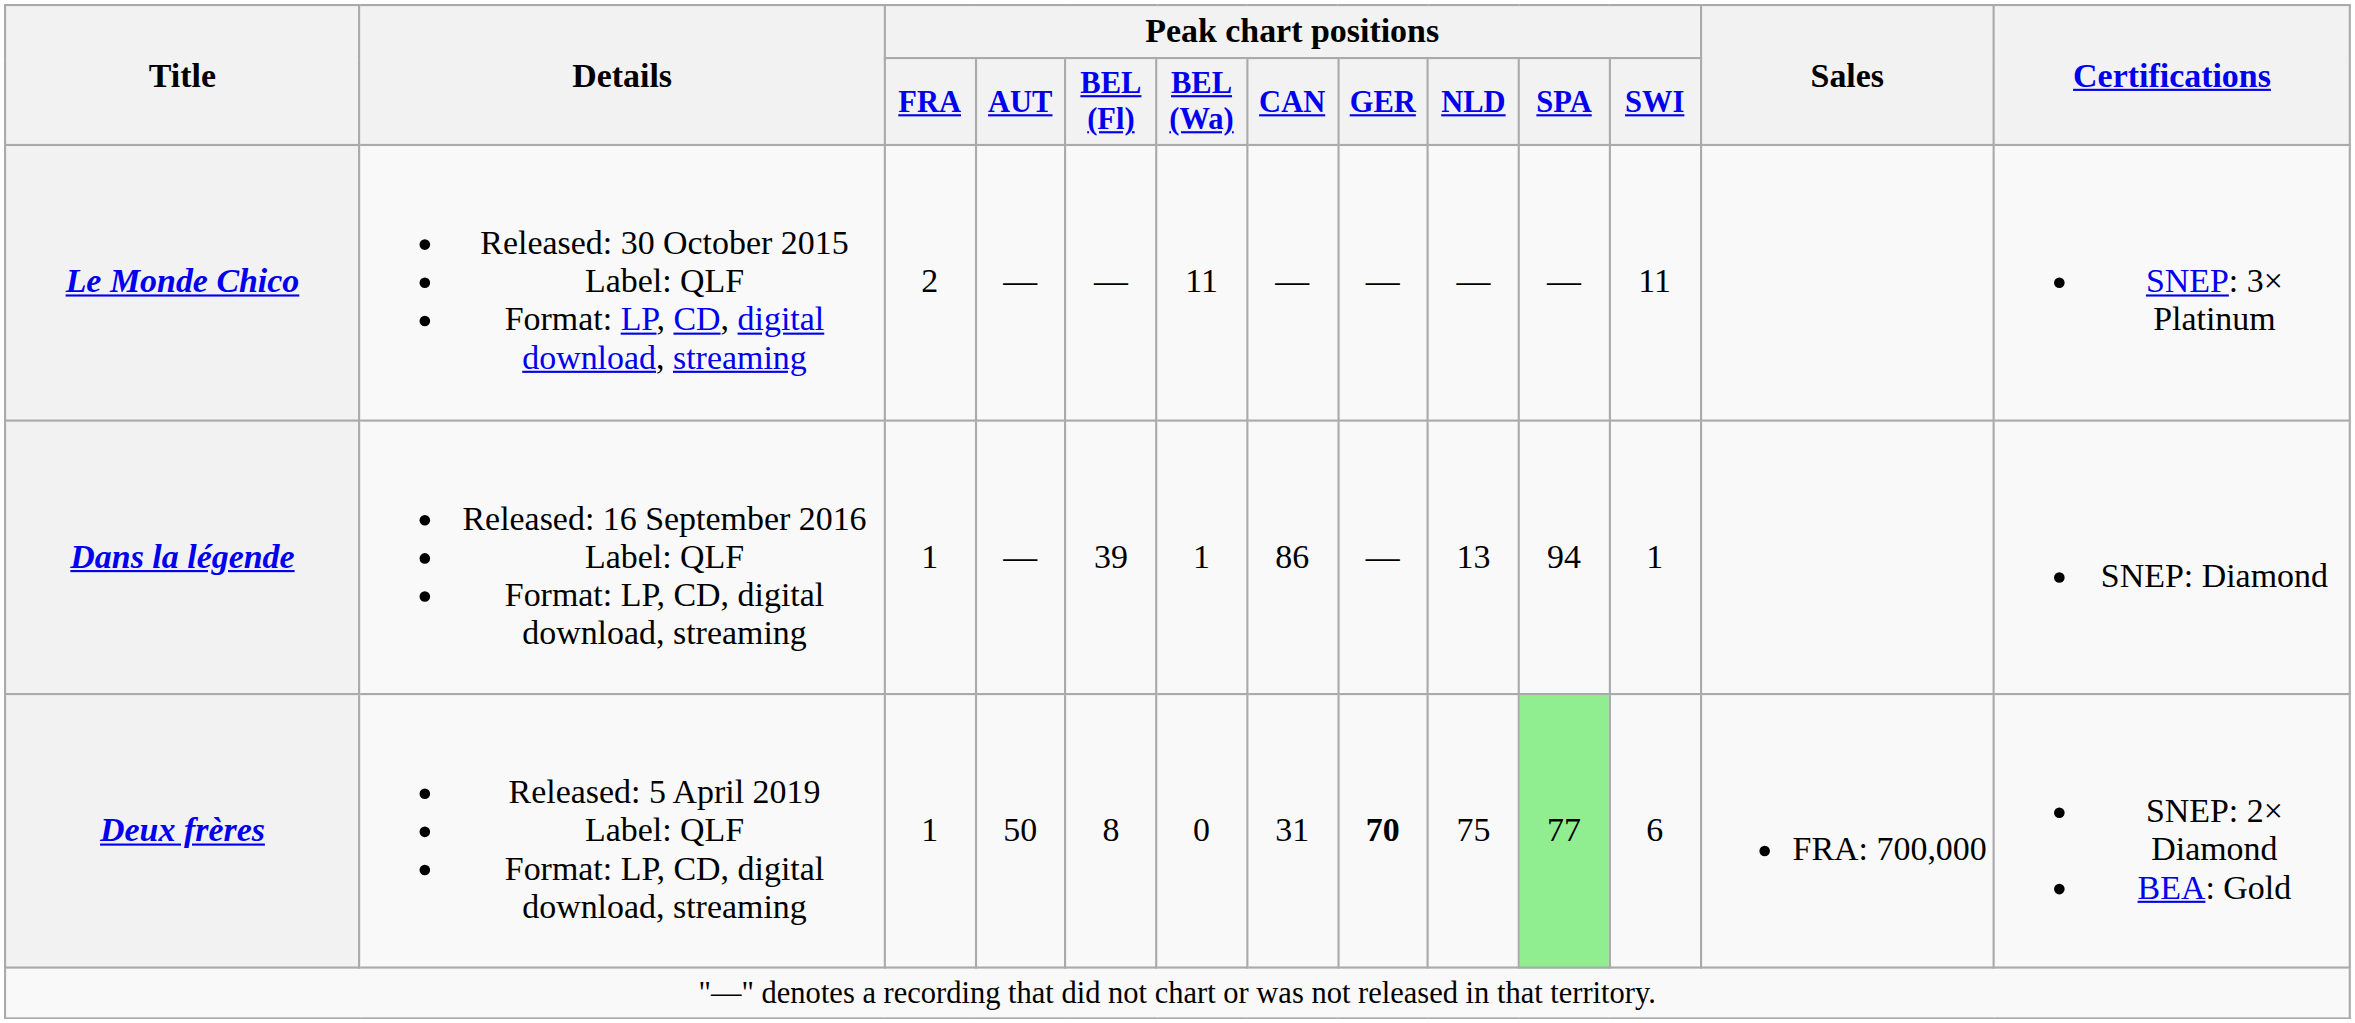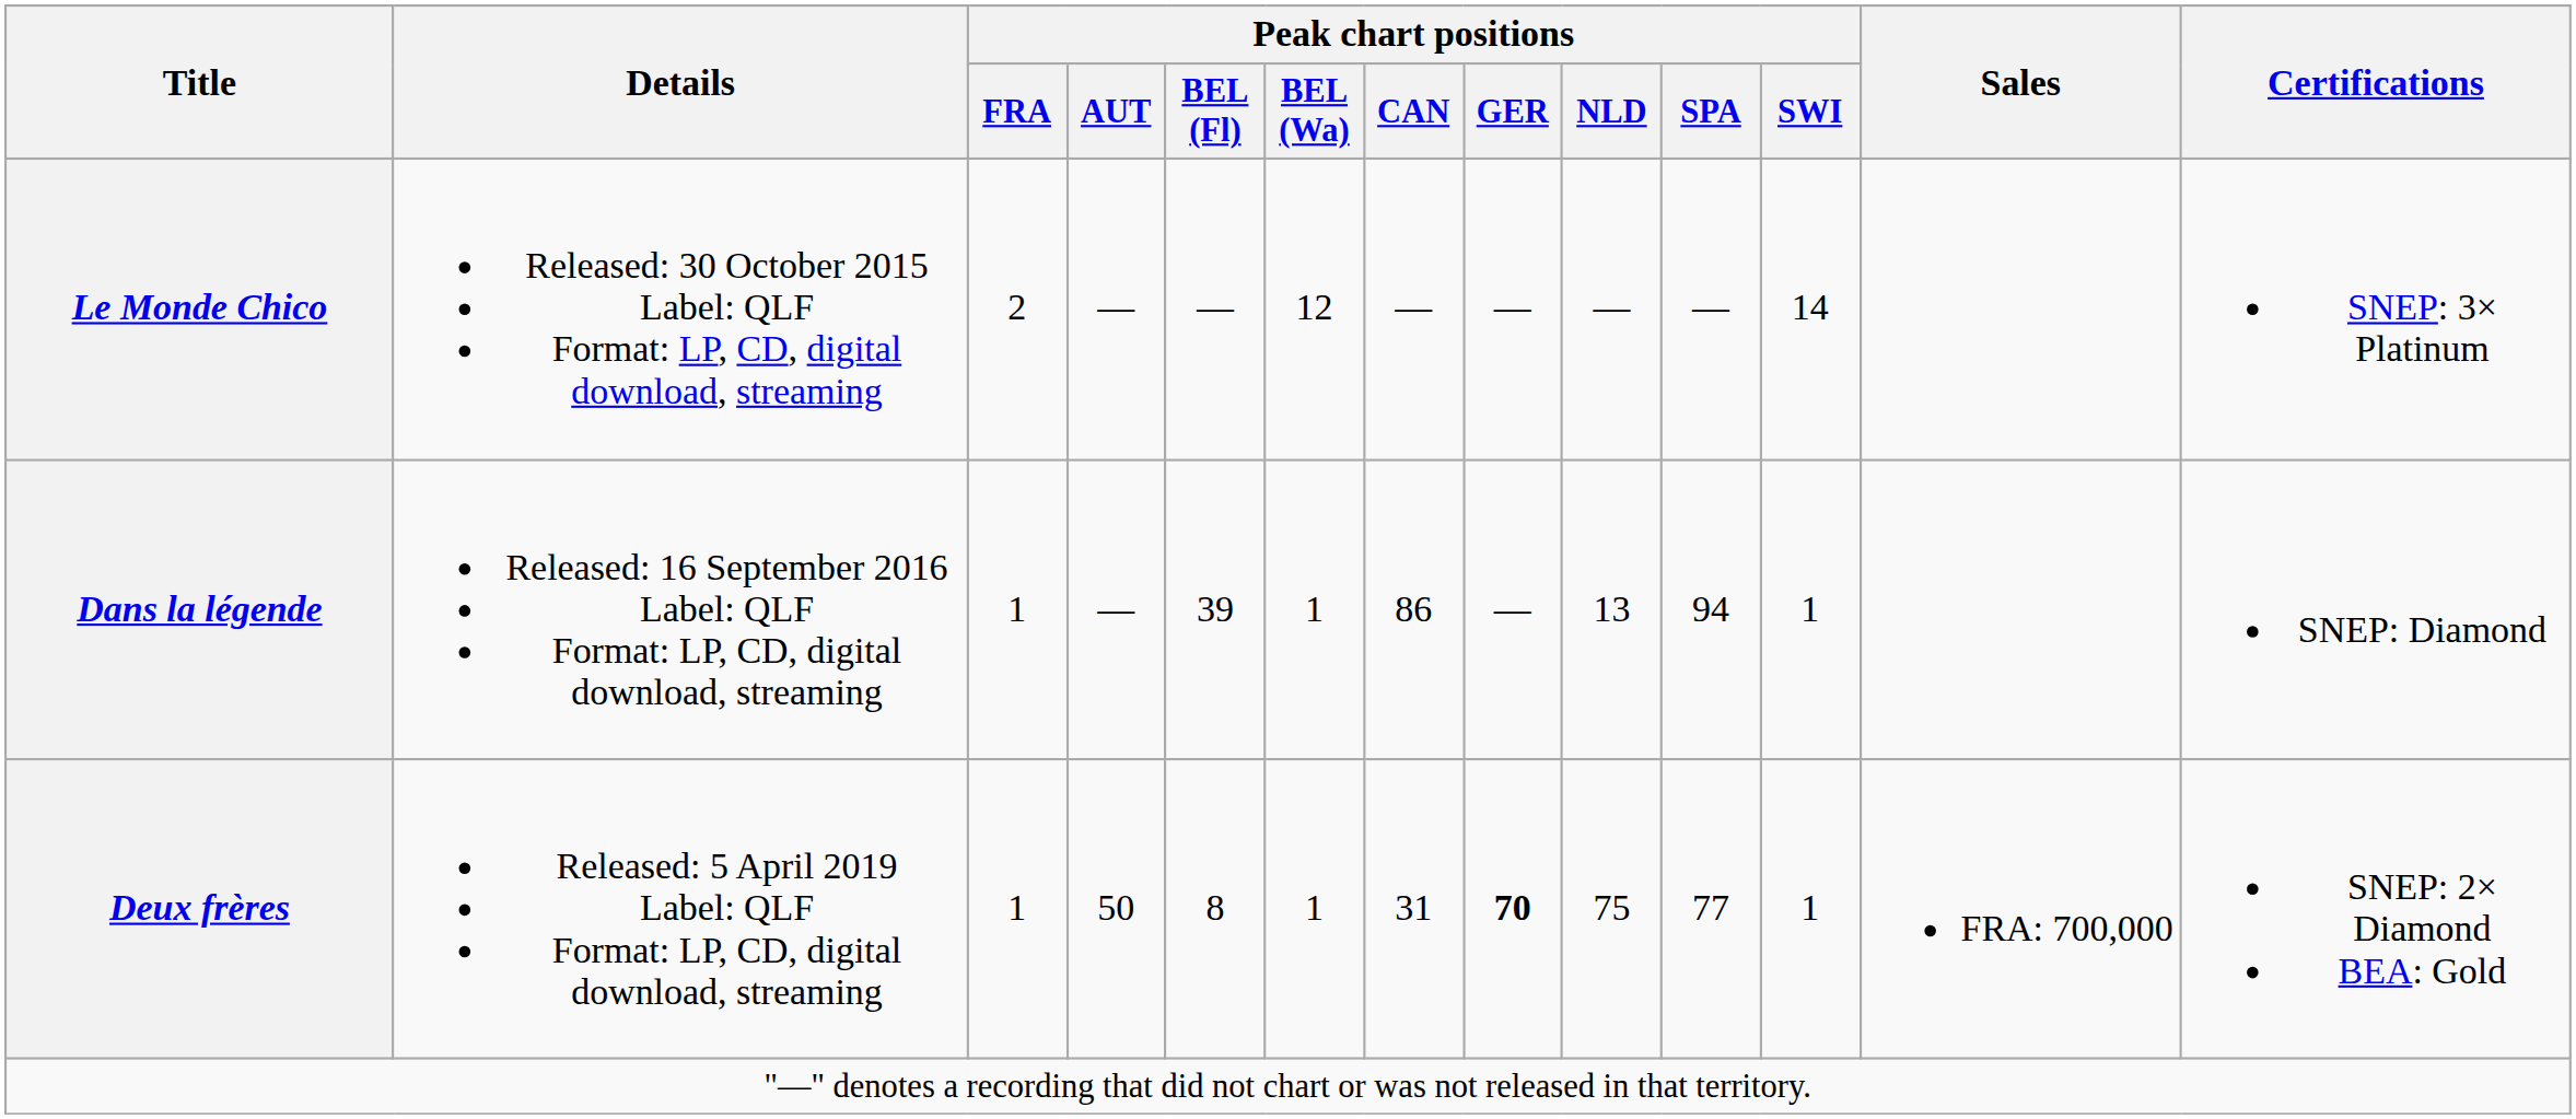 <table class="wikitable plainrowheaders" style="text-align:center;">
 <tr>
 <th scope="col" rowspan="2" style="width:10em;">Title</th>
 <th scope="col" rowspan="2" style="width:15em;">Details</th>
 <th scope="col" colspan="9">Peak chart positions</th>
 <th rowspan="2">Sales</th>
 <th scope="col" rowspan="2" style="width:10em;"><a href='#'>Certifications</a></th>
 </tr>
 <tr>
 <th scope="col" style="width:2.5em;font-size:90%;"><a href='#'>FRA</a><br></th>
 <th scope="col" style="width:2.5em;font-size:90%;"><a href='#'>AUT</a><br></th>
 <th scope="col" style="width:2.5em;font-size:90%;"><a href='#'>BEL<br>(Fl)</a><br></th>
 <th scope="col" style="width:2.5em;font-size:90%;"><a href='#'>BEL<br>(Wa)</a><br></th>
 <th scope="col" style="width:2.5em;font-size:90%;"><a href='#'>CAN</a><br></th>
 <th scope="col" style="width:2.5em;font-size:90%;"><a href='#'>GER</a><br></th>
 <th scope="col" style="width:2.5em;font-size:90%;"><a href='#'>NLD</a><br></th>
 <th scope="col" style="width:2.5em;font-size:90%;"><a href='#'>SPA</a><br></th>
 <th scope="col" style="width:2.5em;font-size:90%;"><a href='#'>SWI</a><br></th>
 </tr>
 <tr>
 <th scope="row"><em><a href='#'>Le Monde Chico</a></em></th>
 <td><br><ul><li>Released: 30 October 2015</li><li>Label: QLF</li><li>Format:  <a href='#'>LP</a>, <a href='#'>CD</a>, <a href='#'>digital download</a>, <a href='#'>streaming</a></li></ul></td>
 <td>2</td>
 <td>—</td>
 <td>—</td>
-<td>11</td>
+<td>12</td>
 <td>—</td>
 <td>—</td>
 <td>—</td>
 <td>—</td>
-<td>11</td>
+<td>14</td>
 <td></td>
 <td><br><ul><li><a href='#'>SNEP</a>: 3× Platinum</li></ul></td>
 </tr>
 <tr>
 <th scope="row"><em><a href='#'>Dans la légende</a></em></th>
 <td><br><ul><li>Released: 16 September 2016</li><li>Label: QLF</li><li>Format:  LP, CD, digital download, streaming</li></ul></td>
 <td>1</td>
 <td>—</td>
 <td>39</td>
 <td>1</td>
 <td>86</td>
 <td>—</td>
 <td>13</td>
 <td>94</td>
 <td>1</td>
 <td></td>
 <td><br><ul><li>SNEP: Diamond</li></ul></td>
 </tr>
 <tr>
 <th scope="row"><em><a href='#'>Deux frères</a></em></th>
 <td><br><ul><li>Released: 5 April 2019</li><li>Label: QLF</li><li>Format: LP, CD, digital download, streaming</li></ul></td>
 <td>1</td>
 <td>50</td>
 <td>8</td>
-<td>0</td>
+<td>1</td>
 <td>31</td>
 <td><strong>70</strong></td>
 <td>75</td>
-<td style="background: lightgreen;">77<br></td>
-<td>6</td>
+<td>77<br></td>
+<td>1</td>
 <td><br><ul><li>FRA: 700,000</li></ul></td>
 <td><br><ul><li>SNEP: 2× Diamond</li><li><a href='#'>BEA</a>: Gold</li></ul></td>
 </tr>
 <tr>
 <td colspan="14" style="font-size:90%">"—" denotes a recording that did not chart or was not released in that territory.</td>
 </tr>
 </table>
